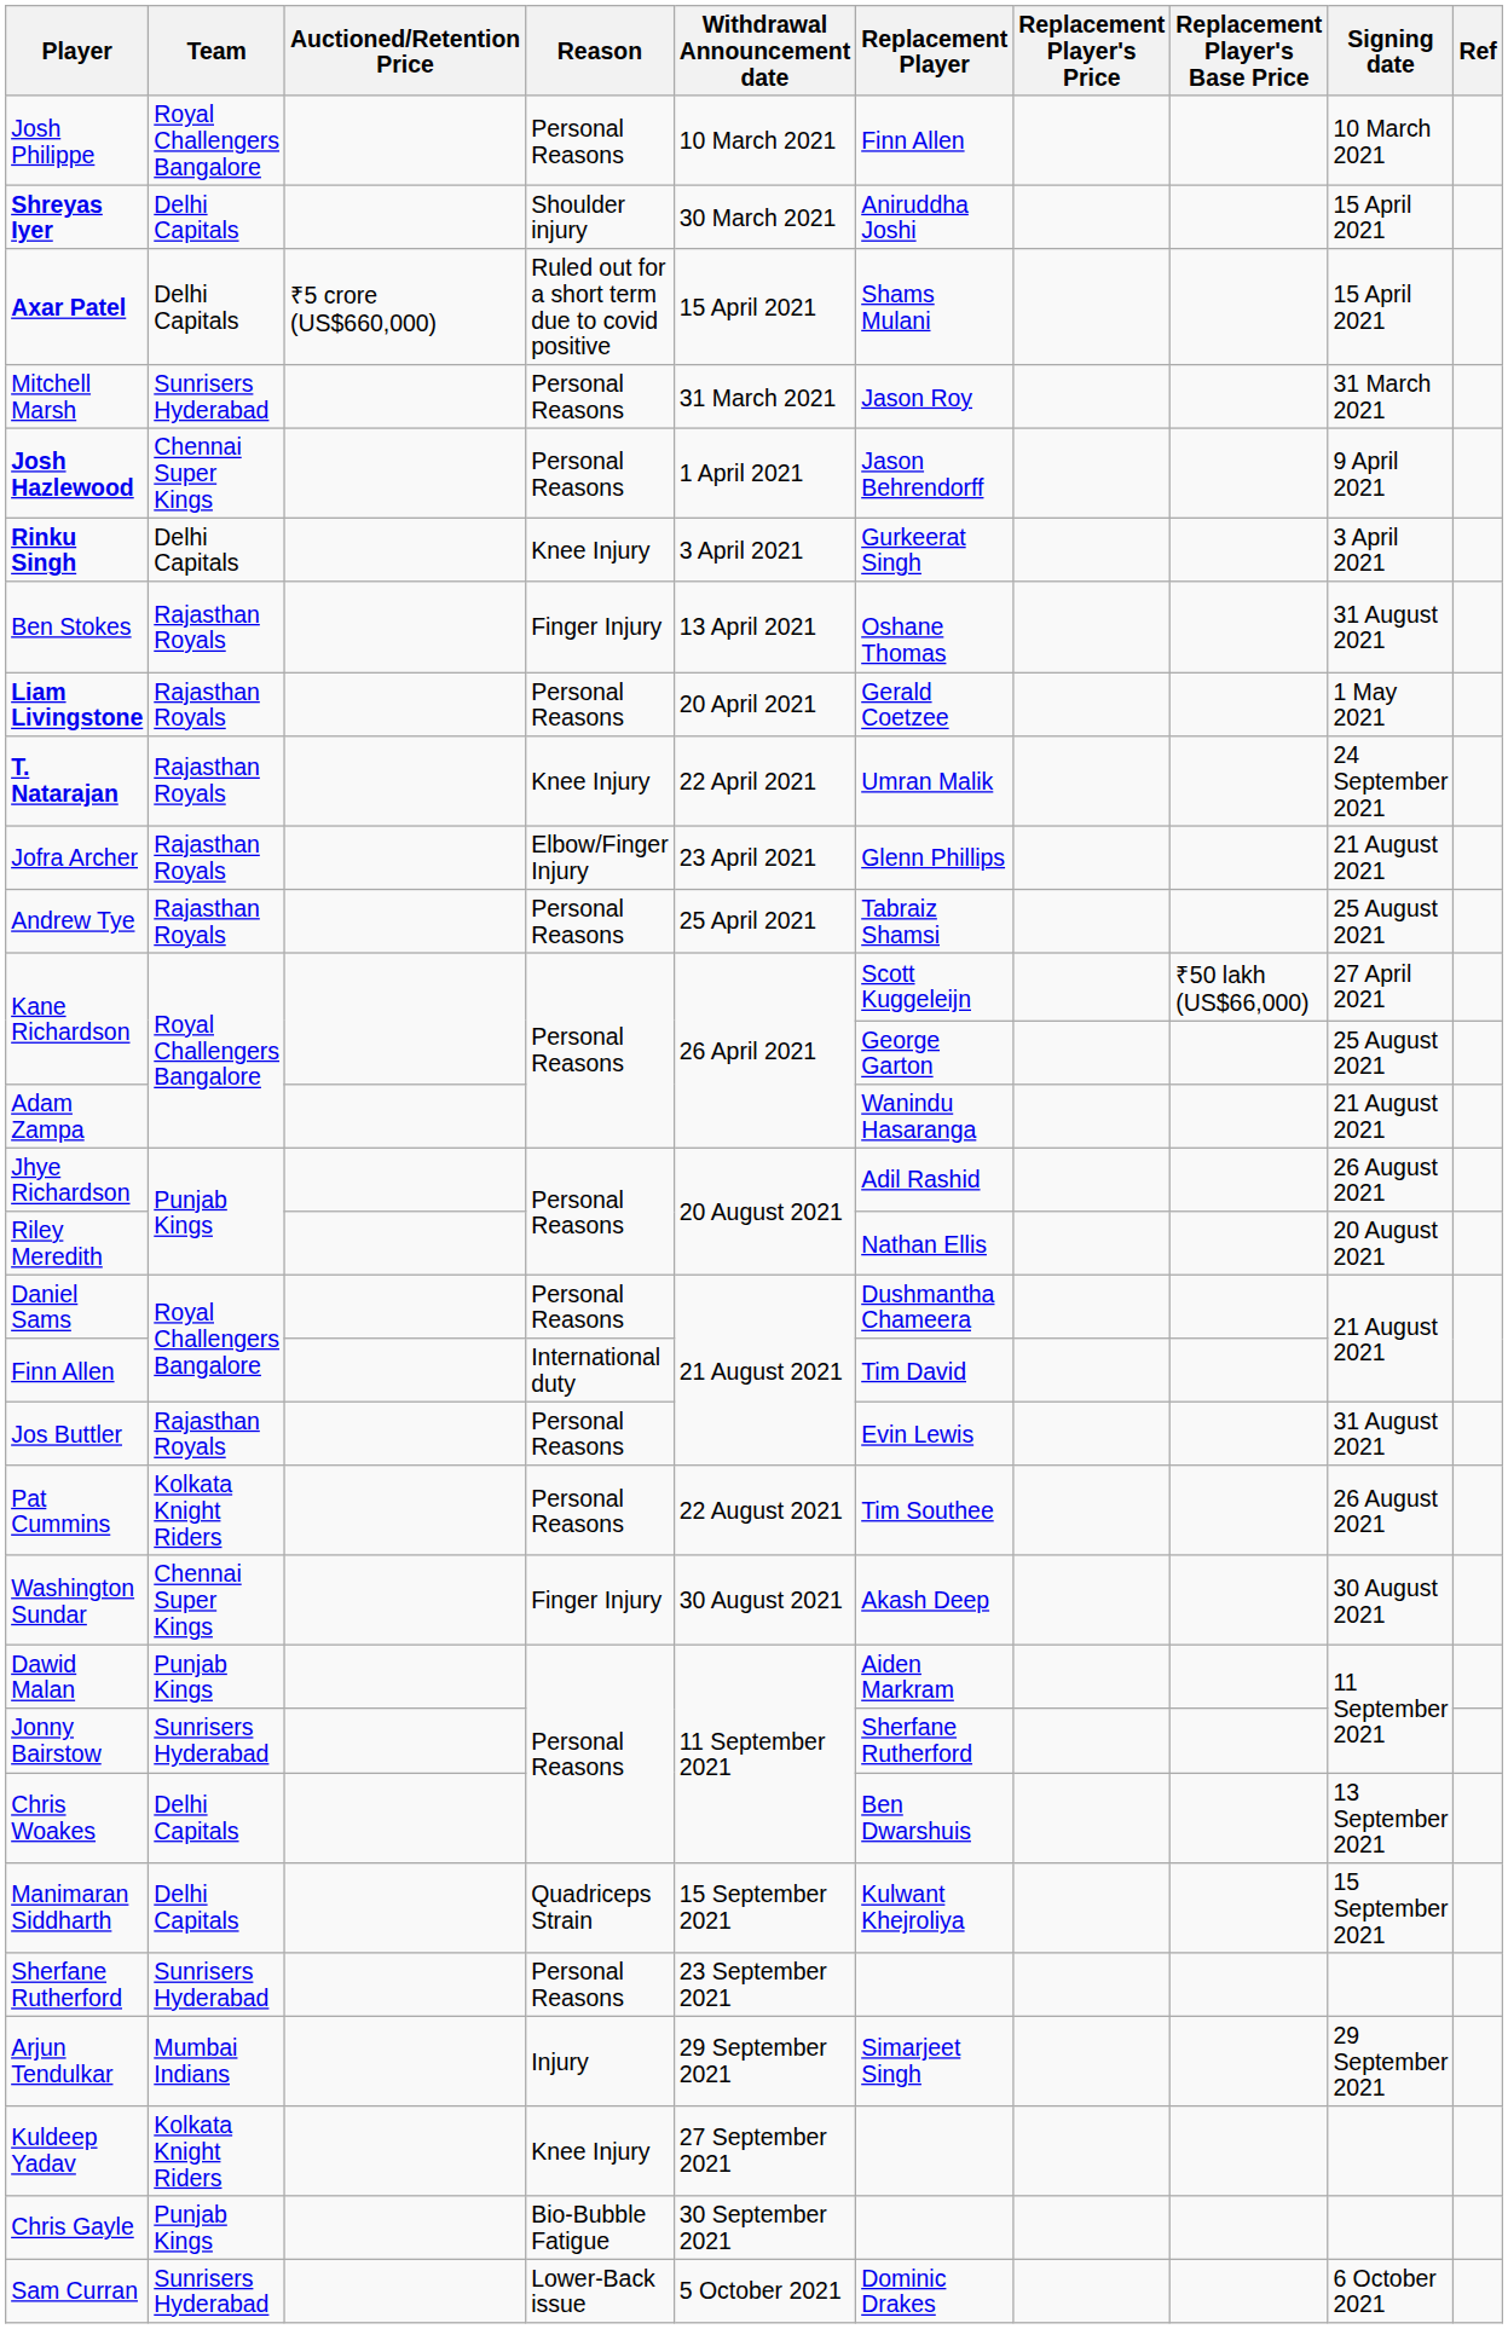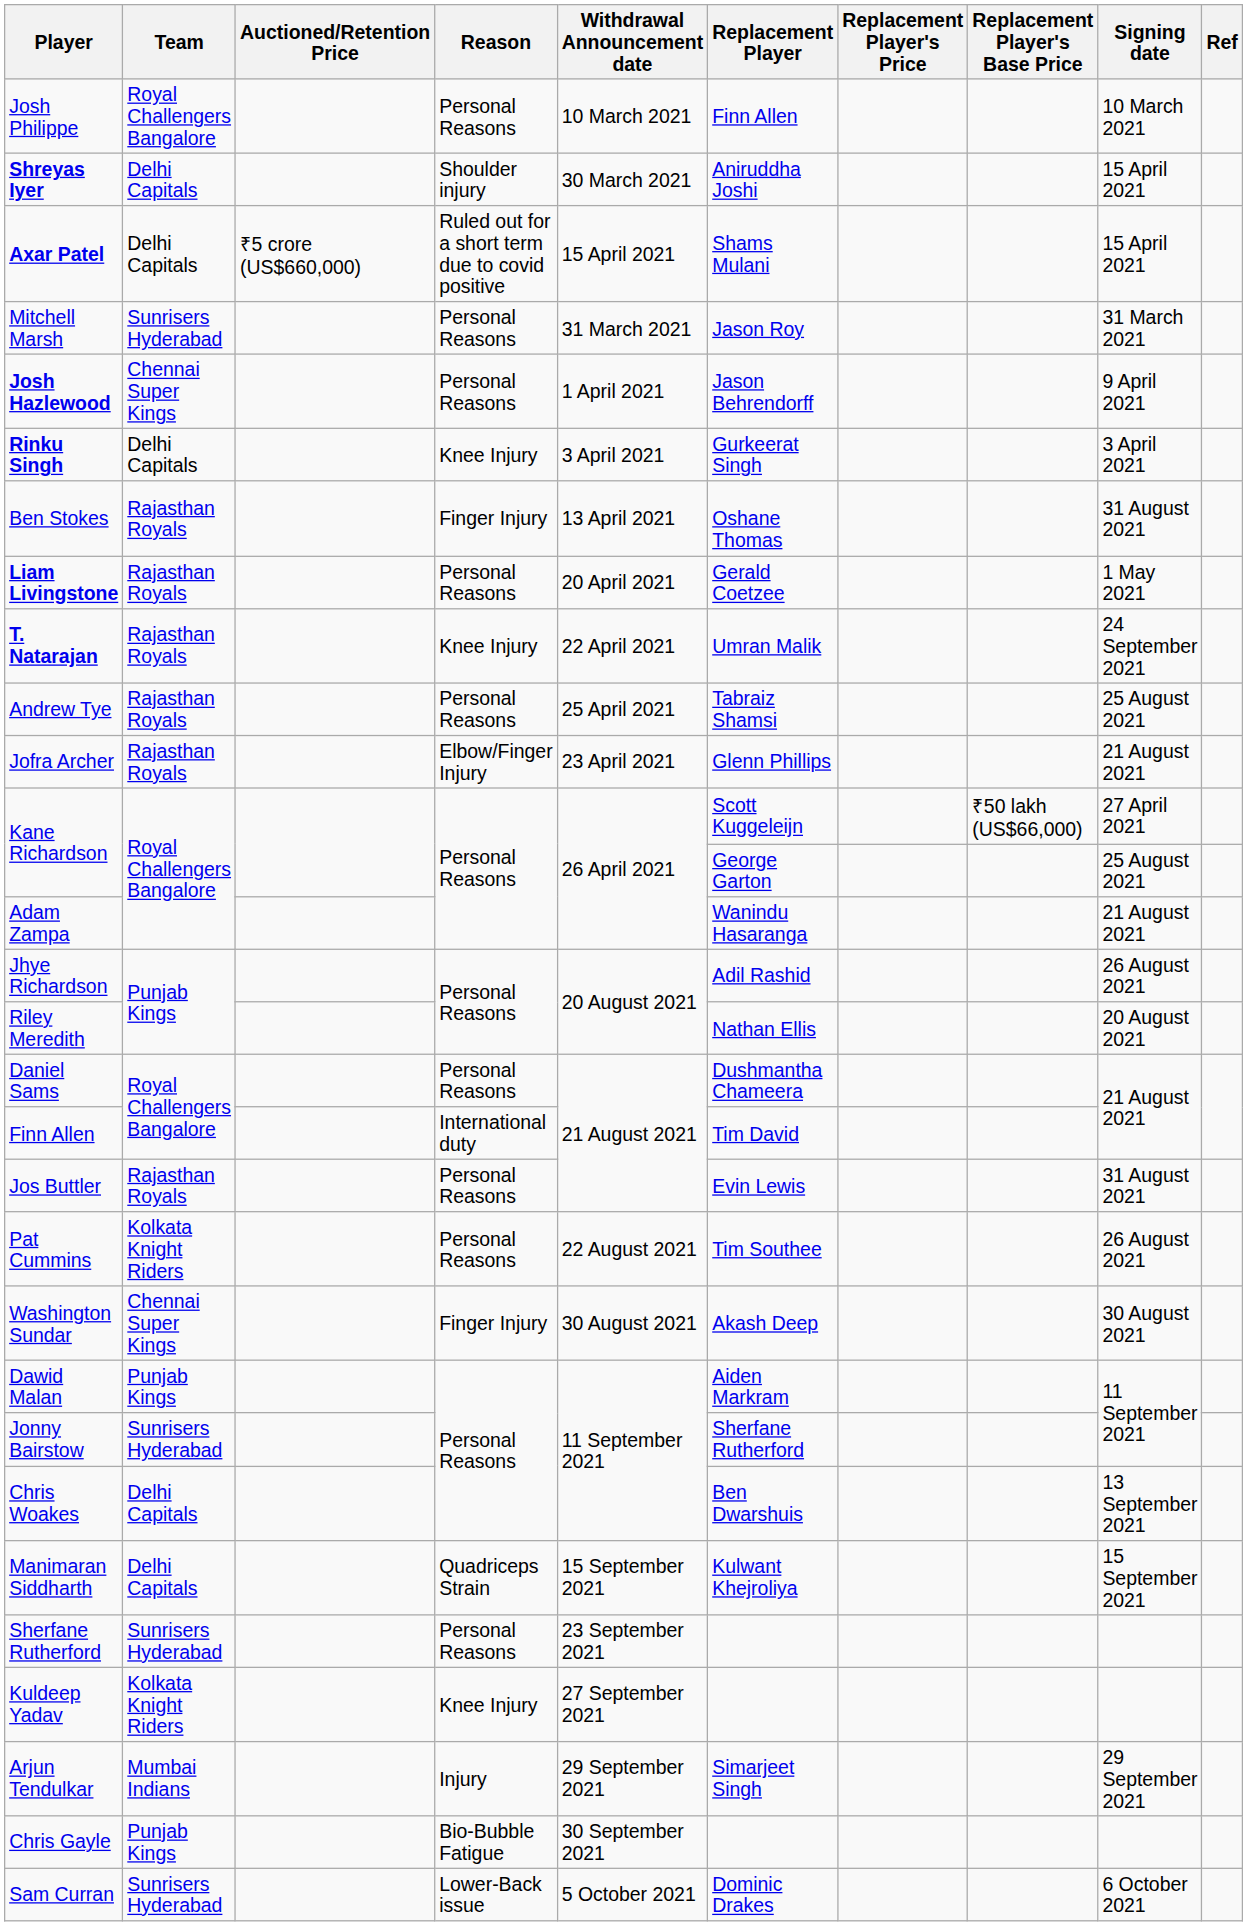 <table class="wikitable sortable" style="font-size:95%">
 <tr>
 <th>Player</th>
 <th>Team</th>
 <th>Auctioned/Retention Price</th>
 <th>Reason</th>
 <th>Withdrawal Announcement date</th>
 <th>Replacement Player</th>
 <th>Replacement Player's Price</th>
 <th>Replacement Player's Base Price</th>
 <th>Signing date</th>
 <th>Ref</th>
 </tr>
 <tr>
 <td> <a href='#'>Josh Philippe</a></td>
 <td><a href='#'>Royal Challengers Bangalore</a></td>
 <td></td>
 <td>Personal Reasons</td>
 <td>10 March 2021</td>
 <td> <a href='#'>Finn Allen</a></td>
 <td><br></td>
 <td></td>
 <td>10 March 2021</td>
 <td></td>
 </tr>
 <tr>
 <td> <strong><a href='#'>Shreyas Iyer</a></strong></td>
 <td><a href='#'>Delhi Capitals</a></td>
 <td></td>
 <td>Shoulder injury</td>
 <td>30 March 2021</td>
 <td> <a href='#'>Aniruddha Joshi</a></td>
 <td></td>
 <td></td>
 <td>15 April 2021</td>
 <td></td>
 </tr>
 <tr>
 <td> <strong><a href='#'>Axar Patel</a></strong></td>
 <td>Delhi Capitals</td>
 <td>₹5 crore (US$660,000)</td>
 <td>Ruled out for a short term due to covid positive</td>
 <td>15 April 2021</td>
 <td> <a href='#'>Shams Mulani</a></td>
 <td></td>
 <td></td>
 <td>15 April 2021</td>
 <td></td>
 </tr>
 <tr>
 <td> <a href='#'>Mitchell Marsh</a></td>
 <td><a href='#'>Sunrisers Hyderabad</a></td>
 <td></td>
 <td>Personal Reasons</td>
 <td>31 March 2021</td>
 <td> <a href='#'>Jason Roy</a></td>
 <td></td>
 <td></td>
 <td>31 March 2021</td>
 <td></td>
 </tr>
 <tr>
 <td> <strong><a href='#'>Josh Hazlewood</a></strong></td>
 <td><a href='#'>Chennai Super Kings</a></td>
 <td></td>
 <td>Personal Reasons</td>
 <td>1 April 2021</td>
 <td> <a href='#'>Jason Behrendorff</a></td>
 <td></td>
 <td></td>
 <td>9 April 2021</td>
 <td></td>
 </tr>
 <tr>
 <td> <strong><a href='#'>Rinku Singh</a></strong></td>
 <td>Delhi Capitals</td>
 <td></td>
 <td>Knee Injury</td>
 <td>3 April 2021</td>
 <td> <a href='#'>Gurkeerat Singh</a></td>
 <td><br></td>
 <td></td>
 <td>3 April 2021</td>
 <td></td>
 </tr>
 <tr>
 <td> <a href='#'>Ben Stokes</a></td>
 <td><a href='#'>Rajasthan Royals</a></td>
 <td></td>
 <td>Finger Injury</td>
 <td>13 April 2021</td>
 <td><br> <a href='#'>Oshane Thomas</a></td>
 <td></td>
 <td></td>
 <td>31 August 2021</td>
 <td></td>
 </tr>
 <tr>
 <td> <strong><a href='#'>Liam Livingstone</a></strong></td>
 <td><a href='#'>Rajasthan Royals</a></td>
 <td><br></td>
 <td>Personal Reasons</td>
 <td>20 April 2021</td>
 <td> <a href='#'>Gerald Coetzee</a></td>
 <td></td>
 <td></td>
 <td>1 May 2021</td>
 <td></td>
 </tr>
 <tr>
 <td> <strong><a href='#'>T. Natarajan</a></strong></td>
 <td><a href='#'>Rajasthan Royals</a></td>
 <td><br></td>
 <td>Knee Injury</td>
 <td>22 April 2021</td>
 <td> <a href='#'>Umran Malik</a></td>
 <td></td>
 <td></td>
 <td>24 September 2021</td>
 <td></td>
 </tr>
 <tr>
+<td> <a href='#'>Andrew Tye</a></td>
+<td><a href='#'>Rajasthan Royals</a></td>
+<td><br></td>
+<td>Personal Reasons</td>
+<td>25 April 2021</td>
+<td> <a href='#'>Tabraiz Shamsi</a></td>
+<td></td>
+<td></td>
+<td>25 August 2021</td>
+<td></td>
+</tr>
+<tr>
 <td> <a href='#'>Jofra Archer</a></td>
 <td><a href='#'>Rajasthan Royals</a></td>
 <td><br></td>
 <td>Elbow/Finger Injury</td>
 <td>23 April 2021</td>
 <td> <a href='#'>Glenn Phillips</a></td>
 <td></td>
 <td></td>
 <td>21 August 2021</td>
-<td></td>
-</tr>
-<tr>
-<td> <a href='#'>Andrew Tye</a></td>
-<td><a href='#'>Rajasthan Royals</a></td>
-<td><br></td>
-<td>Personal Reasons</td>
-<td>25 April 2021</td>
-<td> <a href='#'>Tabraiz Shamsi</a></td>
-<td></td>
-<td></td>
-<td>25 August 2021</td>
 <td></td>
 </tr>
 <tr>
 <td rowspan="2"> <a href='#'>Kane Richardson</a></td>
 <td rowspan="3"><a href='#'>Royal Challengers Bangalore</a></td>
 <td rowspan="2"></td>
 <td rowspan="3">Personal Reasons</td>
 <td rowspan="3">26 April 2021</td>
 <td> <a href='#'>Scott Kuggeleijn</a></td>
 <td></td>
 <td>₹50 lakh (US$66,000)</td>
 <td>27 April 2021</td>
 <td></td>
 </tr>
 <tr>
 <td> <a href='#'>George Garton</a></td>
 <td></td>
 <td></td>
 <td>25 August 2021</td>
 <td></td>
 </tr>
 <tr>
 <td> <a href='#'>Adam Zampa</a></td>
 <td><br></td>
 <td> <a href='#'>Wanindu Hasaranga</a></td>
 <td></td>
 <td></td>
 <td>21 August 2021</td>
 <td></td>
 </tr>
 <tr>
 <td> <a href='#'>Jhye Richardson</a></td>
 <td rowspan="2"><a href='#'>Punjab Kings</a></td>
 <td><br></td>
 <td rowspan="2">Personal Reasons</td>
 <td rowspan="2">20 August 2021</td>
 <td> <a href='#'>Adil Rashid</a></td>
 <td></td>
 <td></td>
 <td>26 August 2021</td>
 <td></td>
 </tr>
 <tr>
 <td> <a href='#'>Riley Meredith</a></td>
 <td><br></td>
 <td> <a href='#'>Nathan Ellis</a></td>
 <td></td>
 <td></td>
 <td>20 August 2021</td>
 <td></td>
 </tr>
 <tr>
 <td> <a href='#'>Daniel Sams</a></td>
 <td rowspan="2"><a href='#'>Royal Challengers Bangalore</a></td>
 <td></td>
 <td>Personal Reasons</td>
 <td rowspan="3">21 August 2021</td>
 <td> <a href='#'>Dushmantha Chameera</a></td>
 <td></td>
 <td></td>
 <td rowspan="2">21 August 2021</td>
 <td rowspan="2"></td>
 </tr>
 <tr>
 <td> <a href='#'>Finn Allen</a></td>
 <td></td>
 <td>International duty</td>
 <td> <a href='#'>Tim David</a></td>
 <td></td>
 <td></td>
 </tr>
 <tr>
 <td> <a href='#'>Jos Buttler</a></td>
 <td><a href='#'>Rajasthan Royals</a></td>
 <td><br></td>
 <td>Personal Reasons</td>
 <td> <a href='#'>Evin Lewis</a></td>
 <td></td>
 <td></td>
 <td>31 August 2021</td>
 <td></td>
 </tr>
 <tr>
 <td> <a href='#'>Pat Cummins</a></td>
 <td><a href='#'>Kolkata Knight Riders</a></td>
 <td></td>
 <td>Personal Reasons</td>
 <td>22 August 2021</td>
 <td> <a href='#'>Tim Southee</a></td>
 <td></td>
 <td></td>
 <td>26 August 2021</td>
 <td></td>
 </tr>
 <tr>
 <td> <a href='#'>Washington Sundar</a></td>
 <td><a href='#'>Chennai Super Kings</a></td>
 <td></td>
 <td>Finger Injury</td>
 <td>30 August 2021</td>
 <td> <a href='#'>Akash Deep</a></td>
 <td></td>
 <td></td>
 <td>30 August 2021</td>
 <td></td>
 </tr>
 <tr>
 <td> <a href='#'>Dawid Malan</a></td>
 <td><a href='#'>Punjab Kings</a></td>
 <td></td>
 <td rowspan=3>Personal Reasons</td>
 <td rowspan=3>11 September 2021</td>
 <td> <a href='#'>Aiden Markram</a></td>
 <td></td>
 <td></td>
 <td rowspan=2>11 September 2021</td>
 <td></td>
 </tr>
 <tr>
 <td> <a href='#'>Jonny Bairstow</a></td>
 <td><a href='#'>Sunrisers Hyderabad</a></td>
 <td></td>
 <td> <a href='#'>Sherfane Rutherford</a></td>
 <td></td>
 <td></td>
 <td></td>
 </tr>
 <tr>
 <td> <a href='#'>Chris Woakes</a></td>
 <td><a href='#'>Delhi Capitals</a></td>
 <td></td>
 <td> <a href='#'>Ben Dwarshuis</a></td>
 <td></td>
 <td></td>
 <td>13 September 2021</td>
 <td></td>
 </tr>
 <tr>
 <td> <a href='#'>Manimaran Siddharth</a></td>
 <td><a href='#'>Delhi Capitals</a></td>
 <td><br></td>
 <td>Quadriceps Strain</td>
 <td>15 September 2021</td>
 <td> <a href='#'>Kulwant Khejroliya</a></td>
 <td></td>
 <td></td>
 <td>15 September 2021</td>
 <td></td>
 </tr>
 <tr>
 <td> <a href='#'>Sherfane Rutherford</a></td>
 <td><a href='#'>Sunrisers Hyderabad</a></td>
 <td><br></td>
 <td>Personal Reasons</td>
 <td>23 September 2021</td>
 <td></td>
 <td></td>
 <td></td>
 <td></td>
 <td></td>
 </tr>
 <tr>
+<td> <a href='#'>Kuldeep Yadav</a></td>
+<td><a href='#'>Kolkata Knight Riders</a></td>
+<td><br></td>
+<td>Knee Injury</td>
+<td>27 September 2021</td>
+<td></td>
+<td></td>
+<td></td>
+<td></td>
+<td></td>
+</tr>
+<tr>
 <td> <a href='#'>Arjun Tendulkar</a></td>
 <td><a href='#'>Mumbai Indians</a></td>
 <td><br></td>
 <td>Injury</td>
 <td>29 September 2021</td>
 <td> <a href='#'>Simarjeet Singh</a></td>
 <td></td>
 <td></td>
 <td>29 September 2021</td>
-<td></td>
-</tr>
-<tr>
-<td> <a href='#'>Kuldeep Yadav</a></td>
-<td><a href='#'>Kolkata Knight Riders</a></td>
-<td><br></td>
-<td>Knee Injury</td>
-<td>27 September 2021</td>
-<td></td>
-<td></td>
-<td></td>
-<td></td>
 <td></td>
 </tr>
 <tr>
 <td> <a href='#'>Chris Gayle</a></td>
 <td><a href='#'>Punjab Kings</a></td>
 <td><br></td>
 <td>Bio-Bubble Fatigue</td>
 <td>30 September 2021</td>
 <td></td>
 <td></td>
 <td></td>
 <td></td>
 <td></td>
 </tr>
 <tr>
 <td> <a href='#'>Sam Curran</a></td>
 <td><a href='#'>Sunrisers Hyderabad</a></td>
 <td><br></td>
 <td>Lower-Back issue</td>
 <td>5 October 2021</td>
 <td> <a href='#'>Dominic Drakes</a></td>
 <td></td>
 <td></td>
 <td>6 October 2021</td>
 <td></td>
 </tr>
 </table>
